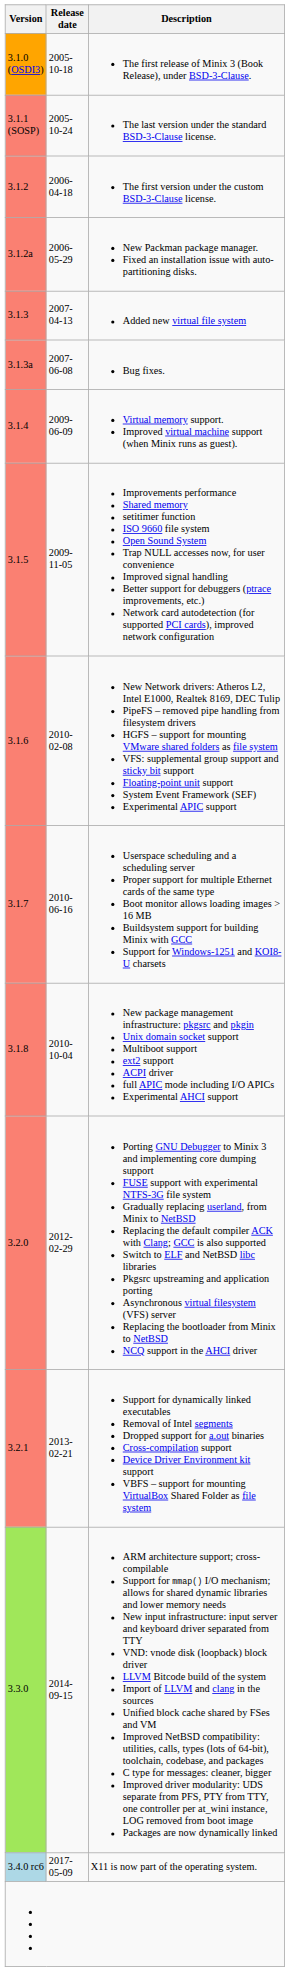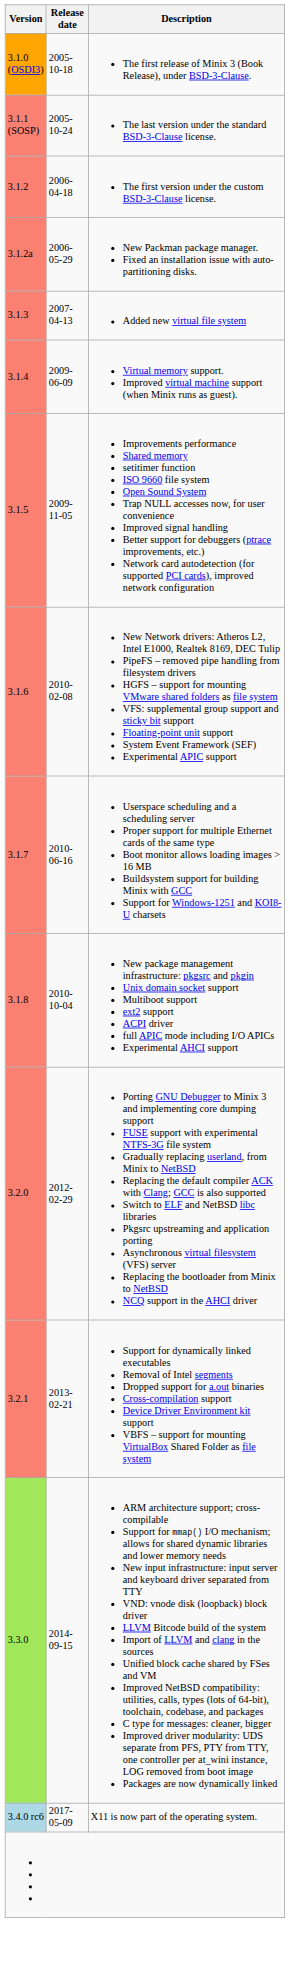 <table class="wikitable sortable" style="float:right; width:350px; margin-left:25px; text-align: left; font-size:80%">
 <tr>
 <th>Version</th>
 <th>Release date</th>
 <th>Description</th>
 </tr>
 <tr>
 <td style="white-space:nowrap; background:orange;">3.1.0<br>(<a href='#'>OSDI3</a>)</td>
 <td>2005-10-18</td>
 <td><br><ul><li>The first release of Minix 3 (Book Release), under <a href='#'>BSD-3-Clause</a>.</li></ul></td>
 </tr>
 <tr>
 <td style="white-space:nowrap; background:salmon;">3.1.1<br>(SOSP)</td>
 <td>2005-10-24</td>
 <td><br><ul><li>The last version under the standard <a href='#'>BSD-3-Clause</a> license.</li></ul></td>
 </tr>
 <tr>
 <td style="white-space:nowrap; background:salmon;">3.1.2</td>
 <td>2006-04-18</td>
 <td><br><ul><li>The first version under the custom <a href='#'>BSD-3-Clause</a> license.</li></ul></td>
 </tr>
 <tr>
 <td style="white-space:nowrap; background:salmon;">3.1.2a</td>
 <td>2006-05-29</td>
 <td><br><ul><li>New Packman package manager.</li><li>Fixed an installation issue with auto-partitioning disks.</li></ul></td>
 </tr>
 <tr>
 <td style="white-space:nowrap; background:salmon;">3.1.3</td>
 <td>2007-04-13</td>
 <td><br><ul><li>Added new <a href='#'>virtual file system</a></li></ul></td>
-</tr>
-<tr>
-<td style="white-space:nowrap; background:salmon;">3.1.3a</td>
-<td>2007-06-08</td>
-<td><br><ul><li>Bug fixes.</li></ul></td>
 </tr>
 <tr>
 <td style="white-space:nowrap; background:salmon;">3.1.4</td>
 <td>2009-06-09</td>
 <td><br><ul><li><a href='#'>Virtual memory</a> support.</li><li>Improved <a href='#'>virtual machine</a> support (when Minix runs as guest).</li></ul></td>
 </tr>
 <tr>
 <td style="white-space:nowrap; background:salmon;">3.1.5</td>
 <td>2009-11-05</td>
 <td><br><ul><li>Improvements performance</li><li><a href='#'>Shared memory</a></li><li>setitimer function</li><li><a href='#'>ISO 9660</a> file system</li><li><a href='#'>Open Sound System</a></li><li>Trap NULL accesses now, for user convenience</li><li>Improved signal handling</li><li>Better support for debuggers (<a href='#'>ptrace</a> improvements, etc.)</li><li>Network card autodetection (for supported <a href='#'>PCI cards</a>), improved network configuration</li></ul></td>
 </tr>
 <tr>
 <td style="white-space:nowrap; background:salmon;">3.1.6</td>
 <td>2010-02-08</td>
 <td><br><ul><li>New Network drivers: Atheros L2, Intel E1000, Realtek 8169, DEC Tulip</li><li>PipeFS – removed pipe handling from filesystem drivers</li><li>HGFS – support for mounting <a href='#'>VMware shared folders</a> as <a href='#'>file system</a></li><li>VFS: supplemental group support and <a href='#'>sticky bit</a> support</li><li><a href='#'>Floating-point unit</a> support</li><li>System Event Framework (SEF)</li><li>Experimental <a href='#'>APIC</a> support</li></ul></td>
 </tr>
 <tr>
 <td style="white-space:nowrap; background:salmon;">3.1.7</td>
 <td>2010-06-16</td>
 <td><br><ul><li>Userspace scheduling and a scheduling server</li><li>Proper support for multiple Ethernet cards of the same type</li><li>Boot monitor allows loading images > 16 MB</li><li>Buildsystem support for building Minix with <a href='#'>GCC</a></li><li>Support for <a href='#'>Windows-1251</a> and <a href='#'>KOI8-U</a> charsets</li></ul></td>
 </tr>
 <tr>
 <td style="white-space:nowrap; background:salmon;">3.1.8</td>
 <td>2010-10-04</td>
 <td><br><ul><li>New package management infrastructure: <a href='#'>pkgsrc</a> and <a href='#'>pkgin</a></li><li><a href='#'>Unix domain socket</a> support</li><li>Multiboot support</li><li><a href='#'>ext2</a> support</li><li><a href='#'>ACPI</a> driver</li><li>full <a href='#'>APIC</a> mode including I/O APICs</li><li>Experimental <a href='#'>AHCI</a> support</li></ul></td>
 </tr>
 <tr>
 <td style="white-space:nowrap; background:salmon;">3.2.0</td>
 <td>2012-02-29</td>
 <td><br><ul><li>Porting <a href='#'>GNU Debugger</a> to Minix 3 and implementing core dumping support</li><li><a href='#'>FUSE</a> support with experimental <a href='#'>NTFS-3G</a> file system</li><li>Gradually replacing <a href='#'>userland</a>, from Minix to <a href='#'>NetBSD</a></li><li>Replacing the default compiler <a href='#'>ACK</a> with <a href='#'>Clang</a>; <a href='#'>GCC</a> is also supported</li><li>Switch to <a href='#'>ELF</a> and NetBSD <a href='#'>libc</a> libraries</li><li>Pkgsrc upstreaming and application porting</li><li>Asynchronous <a href='#'>virtual filesystem</a> (VFS) server</li><li>Replacing the bootloader from Minix to <a href='#'>NetBSD</a></li><li><a href='#'>NCQ</a> support in the <a href='#'>AHCI</a> driver</li></ul></td>
 </tr>
 <tr>
 <td style="white-space:nowrap; background:salmon;">3.2.1</td>
 <td>2013-02-21</td>
 <td><br><ul><li>Support for dynamically linked executables</li><li>Removal of Intel <a href='#'>segments</a></li><li>Dropped support for <a href='#'>a.out</a> binaries</li><li><a href='#'>Cross-compilation</a> support</li><li><a href='#'>Device Driver Environment kit</a> support</li><li>VBFS – support for mounting <a href='#'>VirtualBox</a> Shared Folder as <a href='#'>file system</a></li></ul></td>
 </tr>
 <tr>
 <td style="white-space:nowrap; background:#A0E75A;">3.3.0</td>
 <td>2014-09-15</td>
 <td><br><ul><li>ARM architecture support; cross-compilable</li><li>Support for <code>mmap()</code> I/O mechanism; allows for shared dynamic libraries and lower memory needs</li><li>New input infrastructure: input server and keyboard driver separated from TTY</li><li>VND: vnode disk (loopback) block driver</li><li><a href='#'>LLVM</a> Bitcode build of the system</li><li>Import of <a href='#'>LLVM</a> and <a href='#'>clang</a> in the sources</li><li>Unified block cache shared by FSes and VM</li><li>Improved NetBSD compatibility: utilities, calls, types (lots of 64-bit), toolchain, codebase, and packages</li><li>C type for messages: cleaner, bigger</li><li>Improved driver modularity: UDS separate from PFS, PTY from TTY, one controller per at_wini instance, LOG removed from boot image</li><li>Packages are now dynamically linked</li></ul></td>
 </tr>
 <tr>
 <td style="white-space:nowrap; background:lightblue;">3.4.0 rc6</td>
 <td>2017-05-09</td>
 <td>X11 is now part of the operating system.</td>
 </tr>
 <tr>
 <td colspan="3"><br><ul><li></li><li></li><li></li><li></li></ul></td>
 </tr>
 </table>
